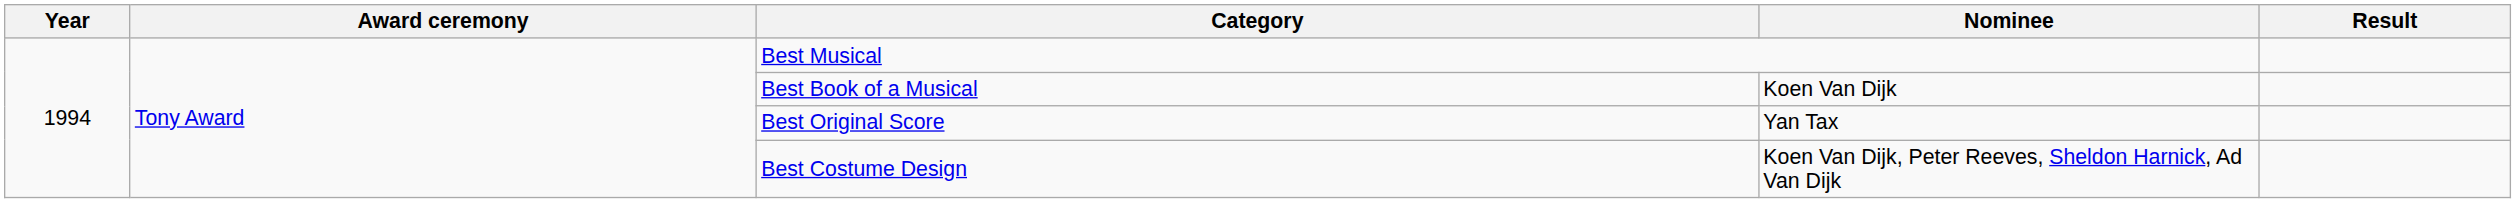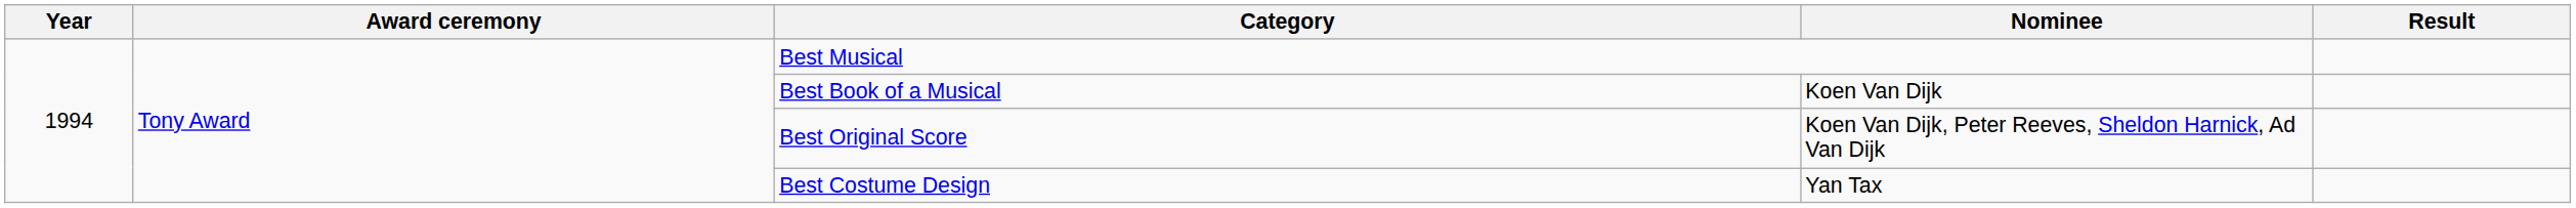 <table class="wikitable" width="95%">
 <tr>
 <th width="5%">Year</th>
 <th width="25%">Award ceremony</th>
 <th width="40%">Category</th>
 <th width="20%">Nominee</th>
 <th width="10%">Result</th>
 </tr>
 <tr>
 <td rowspan="4" align="center">1994</td>
 <td rowspan="4"><a href='#'>Tony Award</a></td>
 <td colspan="2"><a href='#'>Best Musical</a></td>
 <td></td>
 </tr>
 <tr>
 <td><a href='#'>Best Book of a Musical</a></td>
 <td>Koen Van Dijk</td>
 <td></td>
 </tr>
 <tr>
 <td><a href='#'>Best Original Score</a></td>
-<td>Yan Tax</td>
+<td>Koen Van Dijk, Peter Reeves, <a href='#'>Sheldon Harnick</a>, Ad Van Dijk</td>
 <td></td>
 </tr>
 <tr>
 <td><a href='#'>Best Costume Design</a></td>
-<td>Koen Van Dijk, Peter Reeves, <a href='#'>Sheldon Harnick</a>, Ad Van Dijk</td>
+<td>Yan Tax</td>
 <td></td>
 </tr>
 </table>
